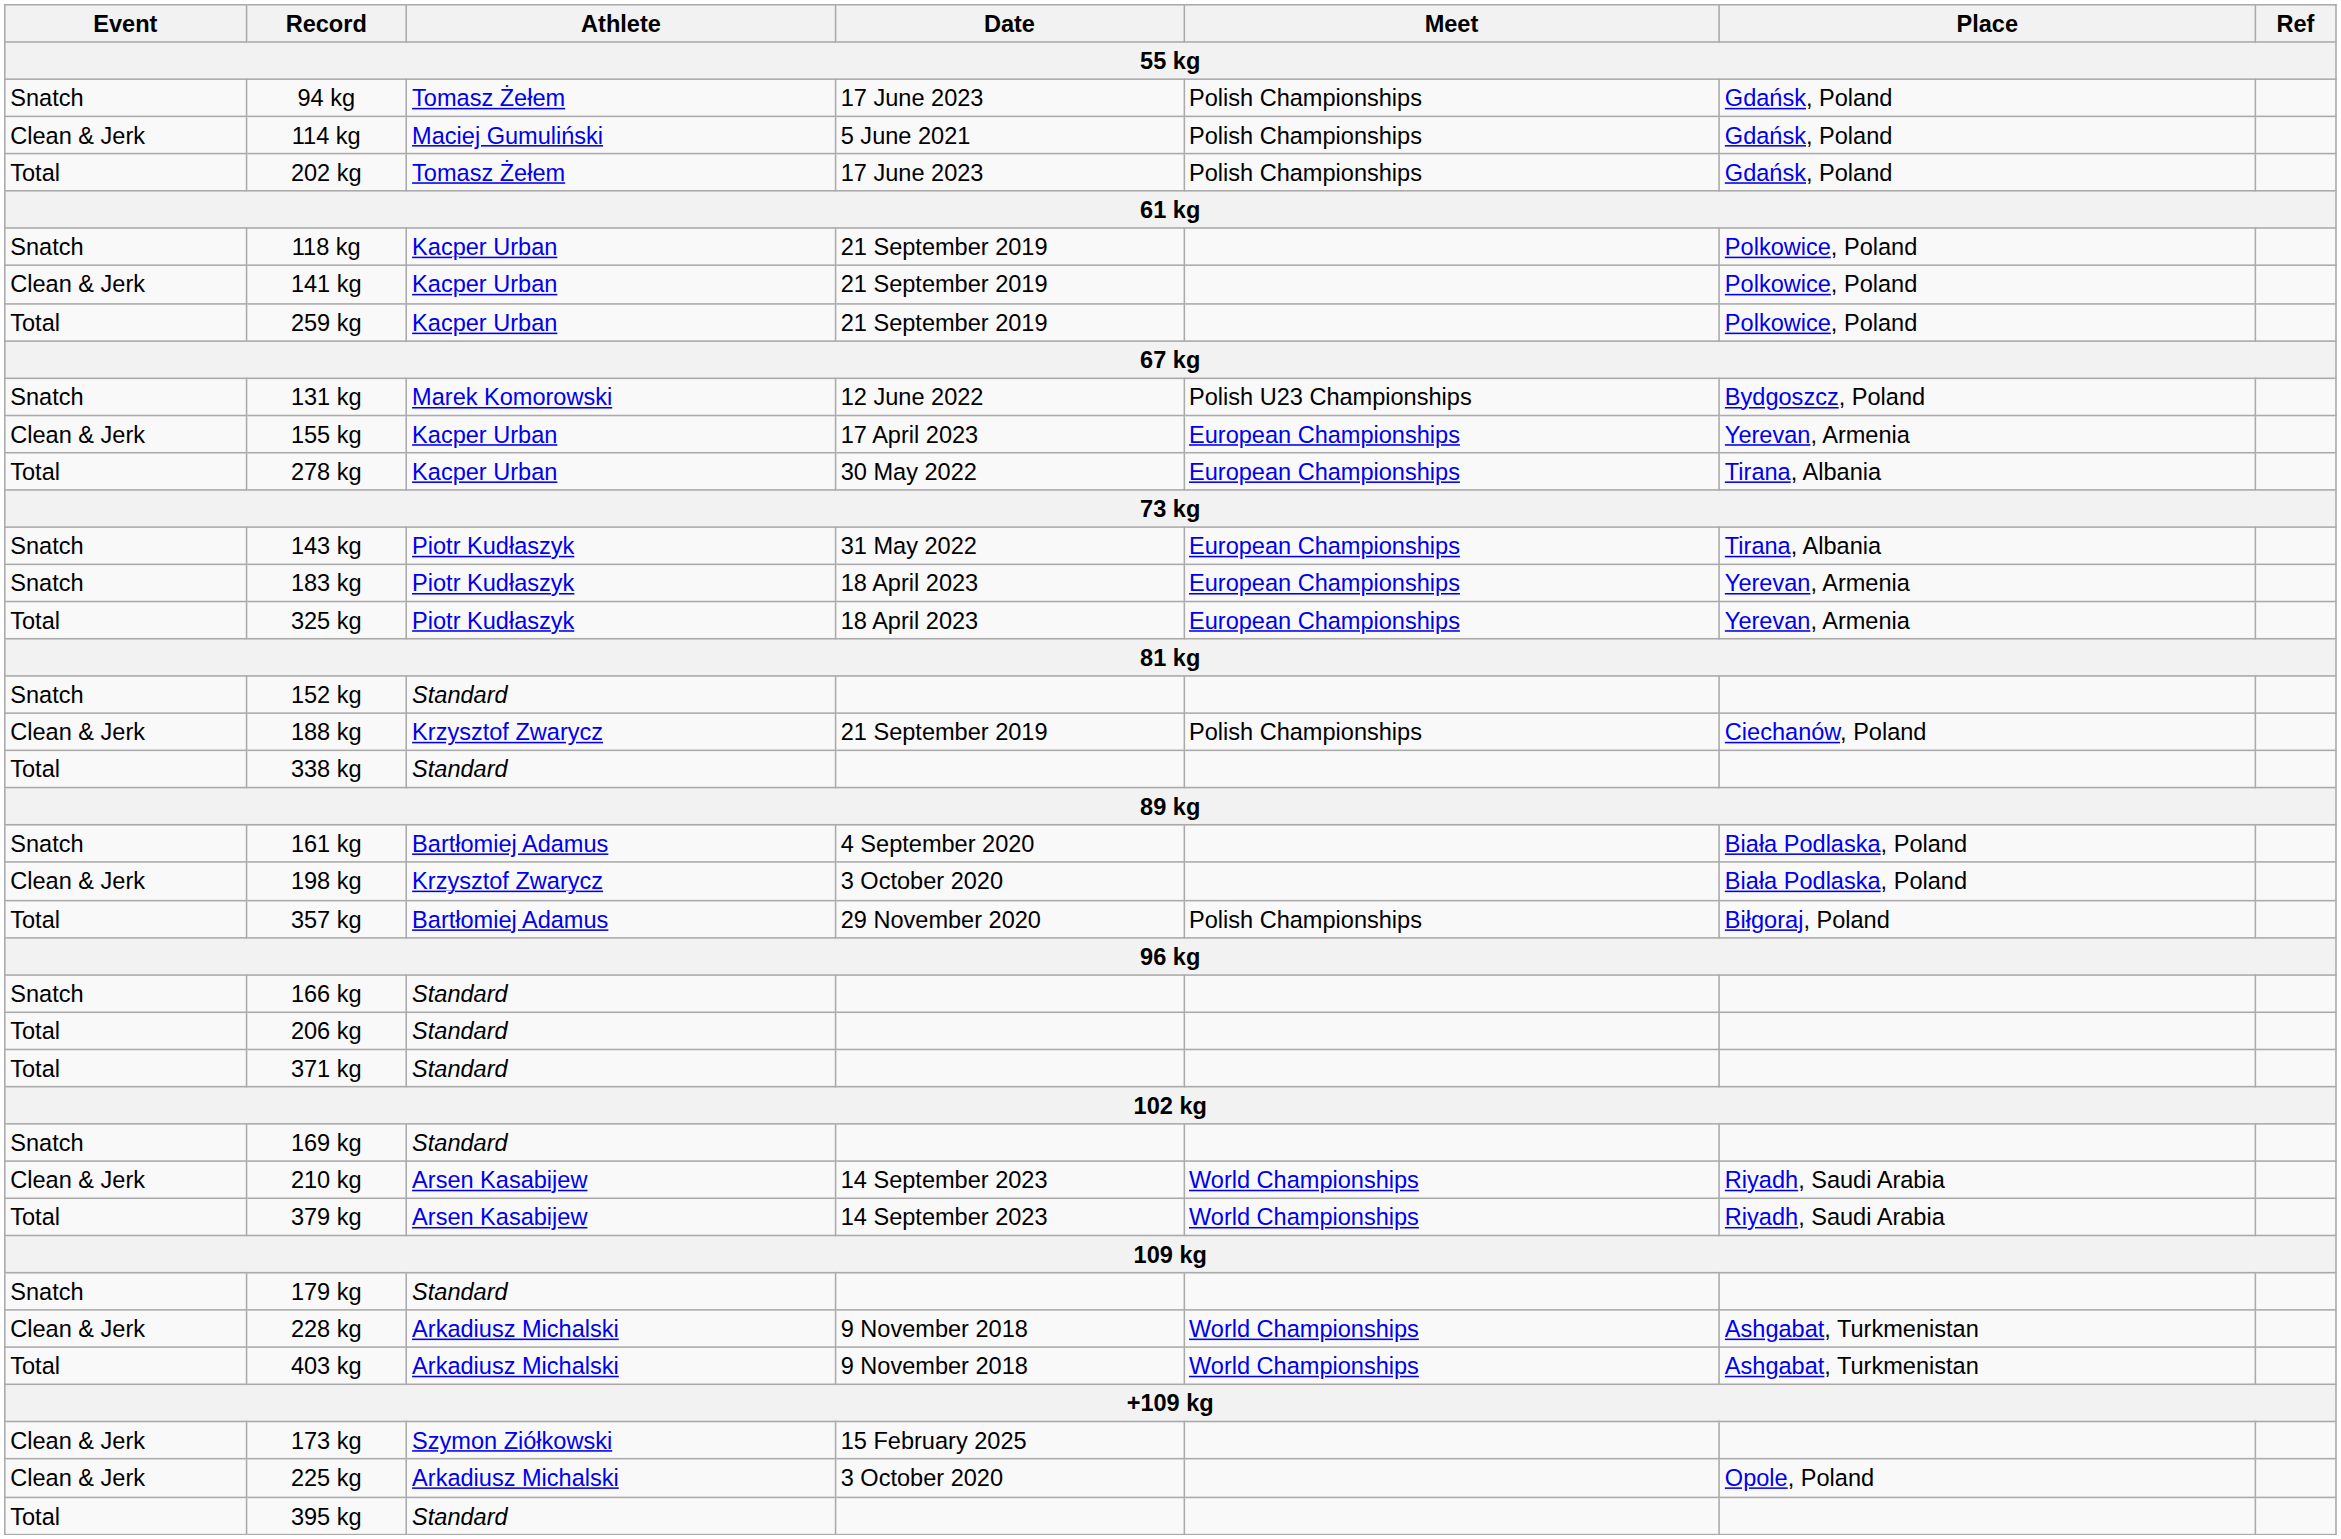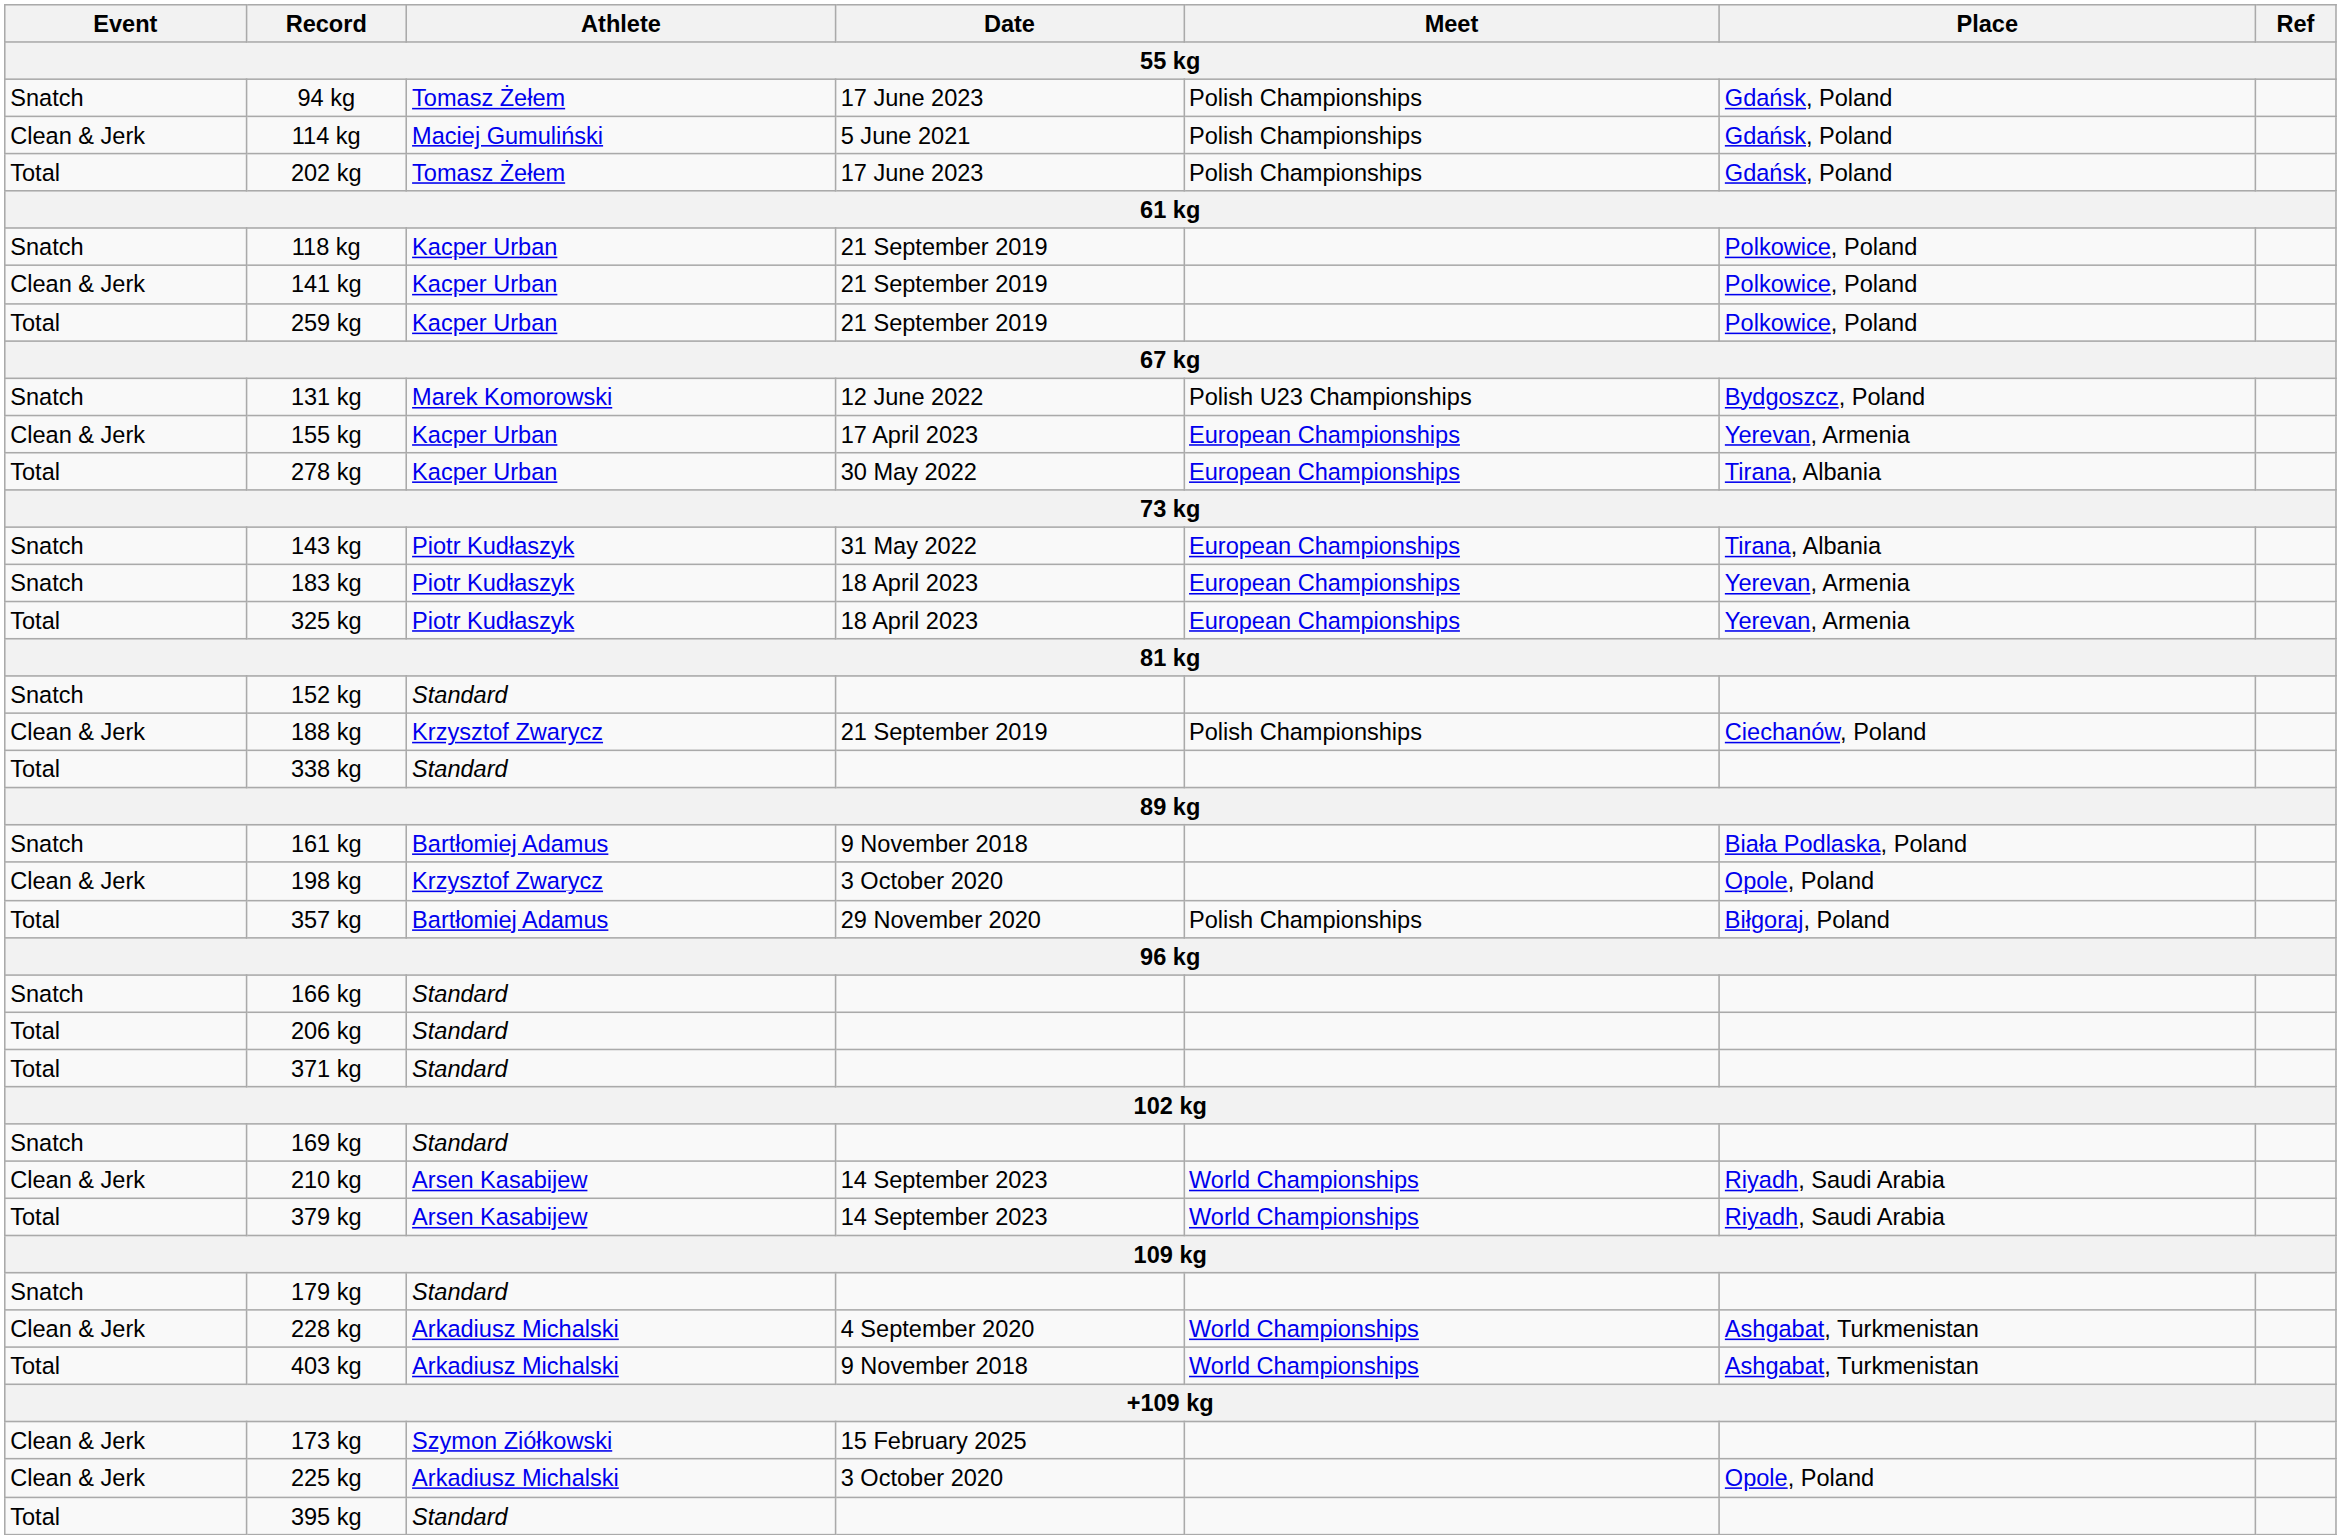 <table class="wikitable" style="font-size:95%; width: 95%;">
 <tr>
 <th width=9%>Event</th>
 <th width=6%>Record</th>
 <th width=16%>Athlete</th>
 <th width=13%>Date</th>
 <th width=20%>Meet</th>
 <th width=20%>Place</th>
 <th width=3%>Ref</th>
 </tr>
 <tr bgcolor="#DDDDDD">
 <th colspan="7">55 kg</th>
 </tr>
 <tr>
 <td>Snatch</td>
 <td align="center">94 kg</td>
 <td><a href='#'>Tomasz Żełem</a></td>
 <td>17 June 2023</td>
 <td>Polish Championships</td>
 <td><a href='#'>Gdańsk</a>, Poland</td>
 <td></td>
 </tr>
 <tr>
 <td>Clean & Jerk</td>
 <td align="center">114 kg</td>
 <td><a href='#'>Maciej Gumuliński</a></td>
 <td>5 June 2021</td>
 <td>Polish Championships</td>
 <td><a href='#'>Gdańsk</a>, Poland</td>
 <td></td>
 </tr>
 <tr>
 <td>Total</td>
 <td align="center">202 kg</td>
 <td><a href='#'>Tomasz Żełem</a></td>
 <td>17 June 2023</td>
 <td>Polish Championships</td>
 <td><a href='#'>Gdańsk</a>, Poland</td>
 <td></td>
 </tr>
 <tr bgcolor="#DDDDDD">
 <th colspan="7">61 kg</th>
 </tr>
 <tr>
 <td>Snatch</td>
 <td align="center">118 kg</td>
 <td><a href='#'>Kacper Urban</a></td>
 <td>21 September 2019</td>
 <td></td>
 <td><a href='#'>Polkowice</a>, Poland</td>
 <td></td>
 </tr>
 <tr>
 <td>Clean & Jerk</td>
 <td align="center">141 kg</td>
 <td><a href='#'>Kacper Urban</a></td>
 <td>21 September 2019</td>
 <td></td>
 <td><a href='#'>Polkowice</a>, Poland</td>
 <td></td>
 </tr>
 <tr>
 <td>Total</td>
 <td align="center">259 kg</td>
 <td><a href='#'>Kacper Urban</a></td>
 <td>21 September 2019</td>
 <td></td>
 <td><a href='#'>Polkowice</a>, Poland</td>
 <td></td>
 </tr>
 <tr bgcolor="#DDDDDD">
 <th colspan="7">67 kg</th>
 </tr>
 <tr>
 <td>Snatch</td>
 <td align="center">131 kg</td>
 <td><a href='#'>Marek Komorowski</a></td>
 <td>12 June 2022</td>
 <td>Polish U23 Championships</td>
 <td><a href='#'>Bydgoszcz</a>, Poland</td>
 <td></td>
 </tr>
 <tr>
 <td>Clean & Jerk</td>
 <td align="center">155 kg</td>
 <td><a href='#'>Kacper Urban</a></td>
 <td>17 April 2023</td>
 <td><a href='#'>European Championships</a></td>
 <td><a href='#'>Yerevan</a>, Armenia</td>
 <td></td>
 </tr>
 <tr>
 <td>Total</td>
 <td align="center">278 kg</td>
 <td><a href='#'>Kacper Urban</a></td>
 <td>30 May 2022</td>
 <td><a href='#'>European Championships</a></td>
 <td><a href='#'>Tirana</a>, Albania</td>
 <td></td>
 </tr>
 <tr bgcolor="#DDDDDD">
 <th colspan="7">73 kg</th>
 </tr>
 <tr>
 <td>Snatch</td>
 <td align="center">143 kg</td>
 <td><a href='#'>Piotr Kudłaszyk</a></td>
 <td>31 May 2022</td>
 <td><a href='#'>European Championships</a></td>
 <td><a href='#'>Tirana</a>, Albania</td>
 <td></td>
 </tr>
 <tr>
 <td>Snatch</td>
 <td align="center">183 kg</td>
 <td><a href='#'>Piotr Kudłaszyk</a></td>
 <td>18 April 2023</td>
 <td><a href='#'>European Championships</a></td>
 <td><a href='#'>Yerevan</a>, Armenia</td>
 <td></td>
 </tr>
 <tr>
 <td>Total</td>
 <td align="center">325 kg</td>
 <td><a href='#'>Piotr Kudłaszyk</a></td>
 <td>18 April 2023</td>
 <td><a href='#'>European Championships</a></td>
 <td><a href='#'>Yerevan</a>, Armenia</td>
 <td></td>
 </tr>
 <tr bgcolor="#DDDDDD">
 <th colspan="7">81 kg</th>
 </tr>
 <tr>
 <td>Snatch</td>
 <td align="center">152 kg</td>
 <td><em>Standard</em></td>
 <td></td>
 <td></td>
 <td></td>
 <td></td>
 </tr>
 <tr>
 <td>Clean & Jerk</td>
 <td align="center">188 kg</td>
 <td><a href='#'>Krzysztof Zwarycz</a></td>
 <td>21 September 2019</td>
 <td>Polish Championships</td>
 <td><a href='#'>Ciechanów</a>, Poland</td>
 <td></td>
 </tr>
 <tr>
 <td>Total</td>
 <td align="center">338 kg</td>
 <td><em>Standard</em></td>
 <td></td>
 <td></td>
 <td></td>
 <td></td>
 </tr>
 <tr bgcolor="#DDDDDD">
 <th colspan="7">89 kg</th>
 </tr>
 <tr>
 <td>Snatch</td>
 <td align="center">161 kg</td>
 <td><a href='#'>Bartłomiej Adamus</a></td>
-<td>4 September 2020</td>
+<td>9 November 2018</td>
 <td></td>
 <td><a href='#'>Biała Podlaska</a>, Poland</td>
 <td></td>
 </tr>
 <tr>
 <td>Clean & Jerk</td>
 <td align="center">198 kg</td>
 <td><a href='#'>Krzysztof Zwarycz</a></td>
 <td>3 October 2020</td>
 <td></td>
-<td><a href='#'>Biała Podlaska</a>, Poland</td>
+<td><a href='#'>Opole</a>, Poland</td>
 <td></td>
 </tr>
 <tr>
 <td>Total</td>
 <td align="center">357 kg</td>
 <td><a href='#'>Bartłomiej Adamus</a></td>
 <td>29 November 2020</td>
 <td>Polish Championships</td>
 <td><a href='#'>Biłgoraj</a>, Poland</td>
 <td></td>
 </tr>
 <tr bgcolor="#DDDDDD">
 <th colspan="7">96 kg</th>
 </tr>
 <tr>
 <td>Snatch</td>
 <td align="center">166 kg</td>
 <td><em>Standard</em></td>
 <td></td>
 <td></td>
 <td></td>
 <td></td>
 </tr>
 <tr>
 <td>Total</td>
 <td align="center">206 kg</td>
 <td><em>Standard</em></td>
 <td></td>
 <td></td>
 <td></td>
 <td></td>
 </tr>
 <tr>
 <td>Total</td>
 <td align="center">371 kg</td>
 <td><em>Standard</em></td>
 <td></td>
 <td></td>
 <td></td>
 <td></td>
 </tr>
 <tr bgcolor="#DDDDDD">
 <th colspan="7">102 kg</th>
 </tr>
 <tr>
 <td>Snatch</td>
 <td align="center">169 kg</td>
 <td><em>Standard</em></td>
 <td></td>
 <td></td>
 <td></td>
 <td></td>
 </tr>
 <tr>
 <td>Clean & Jerk</td>
 <td align=center>210 kg</td>
 <td><a href='#'>Arsen Kasabijew</a></td>
 <td>14 September 2023</td>
 <td><a href='#'>World Championships</a></td>
 <td><a href='#'>Riyadh</a>, Saudi Arabia</td>
 <td></td>
 </tr>
 <tr>
 <td>Total</td>
 <td align=center>379 kg</td>
 <td><a href='#'>Arsen Kasabijew</a></td>
 <td>14 September 2023</td>
 <td><a href='#'>World Championships</a></td>
 <td><a href='#'>Riyadh</a>, Saudi Arabia</td>
 <td></td>
 </tr>
 <tr bgcolor="#DDDDDD">
 <th colspan="7">109 kg</th>
 </tr>
 <tr>
 <td>Snatch</td>
 <td align="center">179 kg</td>
 <td><em>Standard</em></td>
 <td></td>
 <td></td>
 <td></td>
 <td></td>
 </tr>
 <tr>
 <td>Clean & Jerk</td>
 <td align="center">228 kg</td>
 <td><a href='#'>Arkadiusz Michalski</a></td>
-<td>9 November 2018</td>
+<td>4 September 2020</td>
 <td><a href='#'>World Championships</a></td>
 <td><a href='#'>Ashgabat</a>, Turkmenistan</td>
 <td></td>
 </tr>
 <tr>
 <td>Total</td>
 <td align="center">403 kg</td>
 <td><a href='#'>Arkadiusz Michalski</a></td>
 <td>9 November 2018</td>
 <td><a href='#'>World Championships</a></td>
 <td><a href='#'>Ashgabat</a>, Turkmenistan</td>
 <td></td>
 </tr>
 <tr bgcolor="#DDDDDD">
 <th colspan="7">+109 kg</th>
 </tr>
 <tr>
 <td>Clean & Jerk</td>
 <td align="center">173 kg</td>
 <td><a href='#'>Szymon Ziółkowski</a></td>
 <td>15 February 2025</td>
 <td></td>
 <td></td>
 <td></td>
 </tr>
 <tr>
 <td>Clean & Jerk</td>
 <td align="center">225 kg</td>
 <td><a href='#'>Arkadiusz Michalski</a></td>
 <td>3 October 2020</td>
 <td></td>
 <td><a href='#'>Opole</a>, Poland</td>
 <td></td>
 </tr>
 <tr>
 <td>Total</td>
 <td align="center">395 kg</td>
 <td><em>Standard</em></td>
 <td></td>
 <td></td>
 <td></td>
 <td></td>
 </tr>
 </table>
